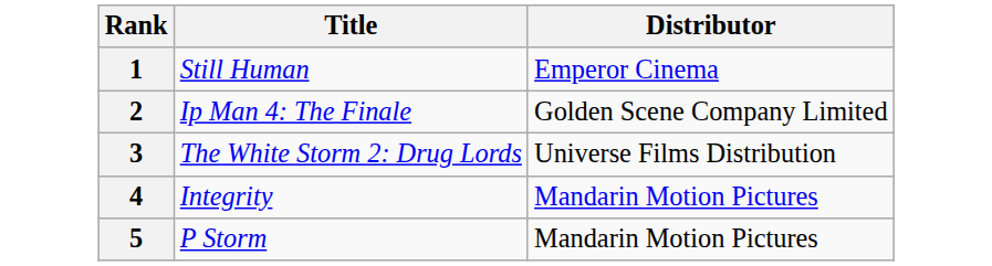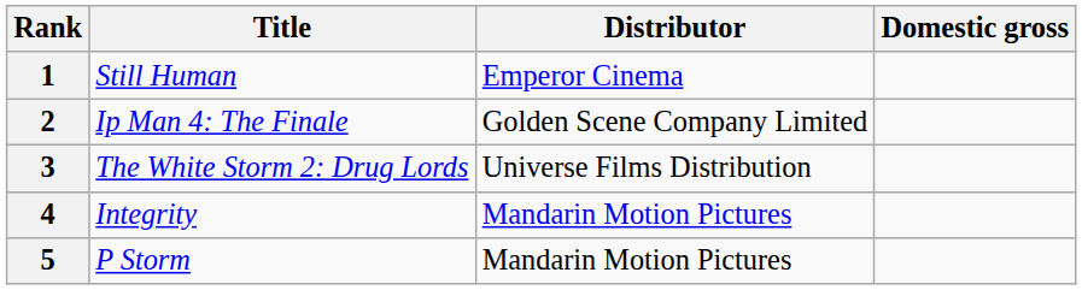 <table class="wikitable sortable" style="margin:auto; margin:auto;">
 <tr>
 <th>Rank</th>
 <th>Title</th>
 <th>Distributor</th>
+<th>Domestic gross</th>
 </tr>
 <tr>
 <th style="text-align:center;">1</th>
 <td><em><a href='#'>Still Human</a></em></td>
 <td><a href='#'>Emperor Cinema</a></td>
+<td></td>
 </tr>
 <tr>
 <th style="text-align:center;">2</th>
 <td><em><a href='#'>Ip Man 4: The Finale</a></em></td>
 <td>Golden Scene Company Limited</td>
+<td></td>
 </tr>
 <tr>
 <th style="text-align:center;">3</th>
 <td><em><a href='#'>The White Storm 2: Drug Lords</a></em></td>
 <td>Universe Films Distribution</td>
+<td></td>
 </tr>
 <tr>
 <th style="text-align:center;">4</th>
 <td><em><a href='#'>Integrity</a></em></td>
 <td><a href='#'>Mandarin Motion Pictures</a></td>
+<td></td>
 </tr>
 <tr>
 <th style="text-align:center;">5</th>
 <td><em><a href='#'>P Storm</a></em></td>
 <td>Mandarin Motion Pictures</td>
+<td></td>
 </tr>
 </table>
